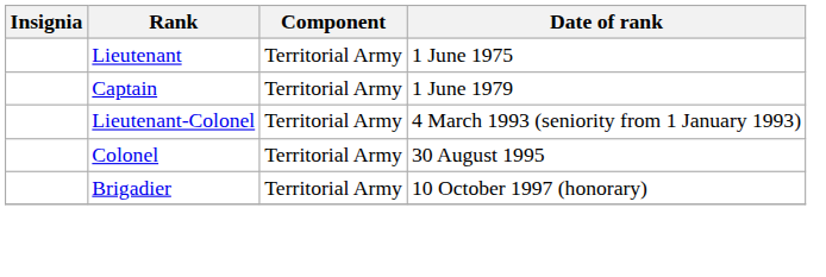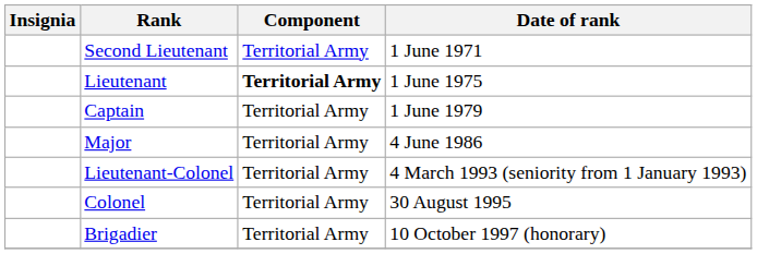 <table class="wikitable" style="background:white">
 <tr>
 <th>Insignia</th>
 <th>Rank</th>
 <th>Component</th>
 <th>Date of rank</th>
 </tr>
 <tr>
 <td align="center"></td>
+<td><a href='#'>Second Lieutenant</a></td>
+<td><a href='#'>Territorial Army</a></td>
+<td>1 June 1971</td>
+</tr>
+<tr>
+<td align="center"></td>
 <td><a href='#'>Lieutenant</a></td>
-<td>Territorial Army</td>
+<td><strong>Territorial Army</strong></td>
 <td>1 June 1975</td>
 </tr>
 <tr>
 <td align="center"></td>
 <td><a href='#'>Captain</a></td>
 <td>Territorial Army</td>
 <td>1 June 1979</td>
+</tr>
+<tr>
+<td align="center"></td>
+<td><a href='#'>Major</a></td>
+<td>Territorial Army</td>
+<td>4 June 1986</td>
 </tr>
 <tr>
 <td align="center"></td>
 <td><a href='#'>Lieutenant-Colonel</a></td>
 <td>Territorial Army</td>
 <td>4 March 1993 (seniority from 1 January 1993)</td>
 </tr>
 <tr>
 <td align="center"></td>
 <td><a href='#'>Colonel</a></td>
 <td>Territorial Army</td>
 <td>30 August 1995</td>
 </tr>
 <tr>
 <td align="center"></td>
 <td><a href='#'>Brigadier</a></td>
 <td>Territorial Army</td>
 <td>10 October 1997 (honorary)</td>
 </tr>
 <tr>
 </tr>
 </table>
